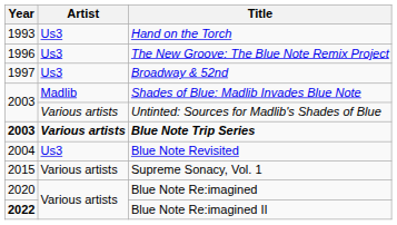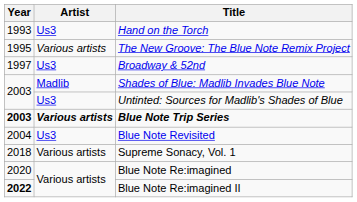 <table class="wikitable sortable" align="center" bgcolor="CCCCCC" |>
 <tr>
 <th>Year</th>
 <th>Artist</th>
 <th>Title</th>
 </tr>
 <tr>
 <td>1993</td>
 <td><a href='#'>Us3</a></td>
 <td><em><a href='#'>Hand on the Torch</a></em></td>
 </tr>
 <tr>
-<td>1996</td>
-<td><a href='#'>Us3</a></td>
+<td>1995</td>
+<td><em>Various artists</em></td>
 <td><em><a href='#'>The New Groove: The Blue Note Remix Project</a></em></td>
 </tr>
 <tr>
 <td>1997</td>
 <td><a href='#'>Us3</a></td>
 <td><em><a href='#'>Broadway & 52nd</a></em></td>
 </tr>
 <tr>
 <td rowspan="2">2003</td>
 <td><a href='#'>Madlib</a></td>
 <td><em><a href='#'>Shades of Blue: Madlib Invades Blue Note</a></em></td>
 </tr>
 <tr>
-<td><em>Various artists</em></td>
+<td><a href='#'>Us3</a></td>
 <td><em>Untinted: Sources for Madlib's Shades of Blue</em></td>
 </tr>
 <tr>
 <td><strong>2003</strong></td>
 <td><strong><em>Various artists</em></strong></td>
 <td><strong><em>Blue Note Trip<em> Series<strong></td>
 </tr>
 <tr>
 <td>2004</td>
 <td><a href='#'>Us3</a></td>
 <td></em><a href='#'>Blue Note Revisited</a><em></td>
 </tr>
 <tr>
-<td>2015</td>
+<td>2018</td>
 <td></em>Various artists<em></td>
 <td></em>Supreme Sonacy, Vol. 1<em></td>
 </tr>
 <tr>
 <td>2020</td>
 <td rowspan="2"></em>Various artists<em></td>
 <td></em>Blue Note Re:imagined<em></td>
 </tr>
 <tr>
 <td><strong>2022</strong></td>
 <td></em>Blue Note Re:imagined II<em></td>
 </tr>
 </table>
